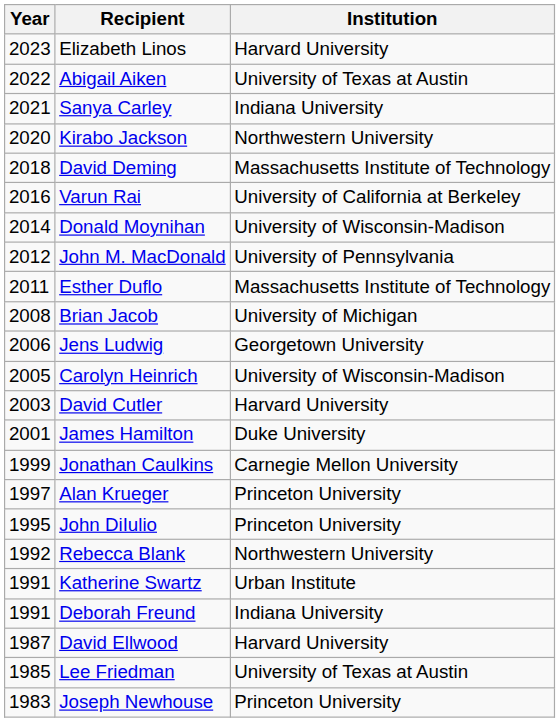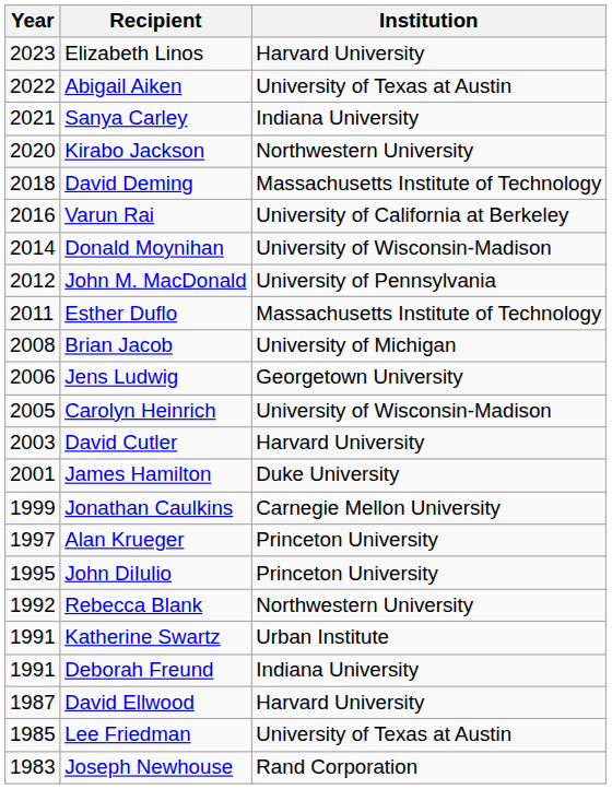 <table class="wikitable">
 <tr>
 <th>Year</th>
 <th>Recipient</th>
 <th>Institution</th>
 </tr>
 <tr>
 <td>2023</td>
 <td>Elizabeth Linos</td>
 <td>Harvard University</td>
 </tr>
 <tr>
 <td>2022</td>
 <td><a href='#'>Abigail Aiken</a></td>
 <td>University of Texas at Austin</td>
 </tr>
 <tr>
 <td>2021</td>
 <td><a href='#'>Sanya Carley</a></td>
 <td>Indiana University</td>
 </tr>
 <tr>
 <td>2020</td>
 <td><a href='#'>Kirabo Jackson</a></td>
 <td>Northwestern University</td>
 </tr>
 <tr>
 <td>2018</td>
 <td><a href='#'>David Deming</a></td>
 <td>Massachusetts Institute of Technology</td>
 </tr>
 <tr>
 <td>2016</td>
 <td><a href='#'>Varun Rai</a></td>
 <td>University of California at Berkeley</td>
 </tr>
 <tr>
 <td>2014</td>
 <td><a href='#'>Donald Moynihan</a></td>
 <td>University of Wisconsin-Madison</td>
 </tr>
 <tr>
 <td>2012</td>
 <td><a href='#'>John M. MacDonald</a></td>
 <td>University of Pennsylvania</td>
 </tr>
 <tr>
 <td>2011</td>
 <td><a href='#'>Esther Duflo</a></td>
 <td>Massachusetts Institute of Technology</td>
 </tr>
 <tr>
 <td>2008</td>
 <td><a href='#'>Brian Jacob</a></td>
 <td>University of Michigan</td>
 </tr>
 <tr>
 <td>2006</td>
 <td><a href='#'>Jens Ludwig</a></td>
 <td>Georgetown University</td>
 </tr>
 <tr>
 <td>2005</td>
 <td><a href='#'>Carolyn Heinrich</a></td>
 <td>University of Wisconsin-Madison</td>
 </tr>
 <tr>
 <td>2003</td>
 <td><a href='#'>David Cutler</a></td>
 <td>Harvard University</td>
 </tr>
 <tr>
 <td>2001</td>
 <td><a href='#'>James Hamilton</a></td>
 <td>Duke University</td>
 </tr>
 <tr>
 <td>1999</td>
 <td><a href='#'>Jonathan Caulkins</a></td>
 <td>Carnegie Mellon University</td>
 </tr>
 <tr>
 <td>1997</td>
 <td><a href='#'>Alan Krueger</a></td>
 <td>Princeton University</td>
 </tr>
 <tr>
 <td>1995</td>
 <td><a href='#'>John DiIulio</a></td>
 <td>Princeton University</td>
 </tr>
 <tr>
 <td>1992</td>
 <td><a href='#'>Rebecca Blank</a></td>
 <td>Northwestern University</td>
 </tr>
 <tr>
 <td>1991</td>
 <td><a href='#'>Katherine Swartz</a></td>
 <td>Urban Institute</td>
 </tr>
 <tr>
 <td>1991</td>
 <td><a href='#'>Deborah Freund</a></td>
 <td>Indiana University</td>
 </tr>
 <tr>
 <td>1987</td>
 <td><a href='#'>David Ellwood</a></td>
 <td>Harvard University</td>
 </tr>
 <tr>
 <td>1985</td>
 <td><a href='#'>Lee Friedman</a></td>
 <td>University of Texas at Austin</td>
 </tr>
 <tr>
 <td>1983</td>
 <td><a href='#'>Joseph Newhouse</a></td>
-<td>Princeton University</td>
+<td>Rand Corporation</td>
 </tr>
 </table>
